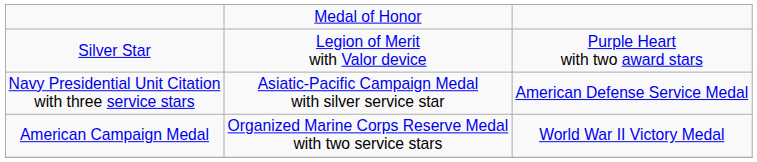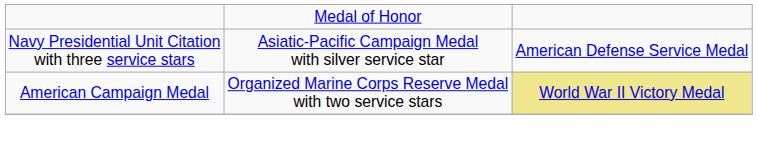 <table class="wikitable" style="margin:1em auto; text-align:center;">
 <tr>
 <td></td>
 <td><a href='#'>Medal of Honor</a></td>
 <td></td>
-</tr>
-<tr>
-<td><a href='#'>Silver Star</a></td>
-<td><a href='#'>Legion of Merit</a><br>with <a href='#'>Valor device</a></td>
-<td><a href='#'>Purple Heart</a><br>with two <a href='#'>award stars</a></td>
 </tr>
 <tr>
 <td><a href='#'>Navy Presidential Unit Citation</a> <br>with three <a href='#'>service stars</a></td>
 <td><a href='#'>Asiatic-Pacific Campaign Medal</a> <br>with silver service star</td>
 <td><a href='#'>American Defense Service Medal</a></td>
 </tr>
 <tr>
 <td><a href='#'>American Campaign Medal</a></td>
 <td><a href='#'>Organized Marine Corps Reserve Medal</a> <br>with two service stars</td>
-<td><a href='#'>World War II Victory Medal</a></td>
+<td style="background: khaki;"><a href='#'>World War II Victory Medal</a></td>
 </tr>
 <tr>
 </tr>
 </table>
